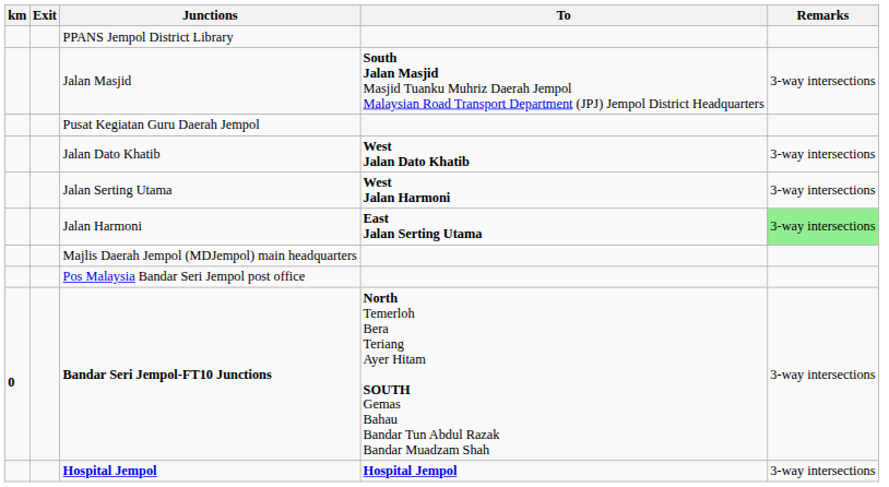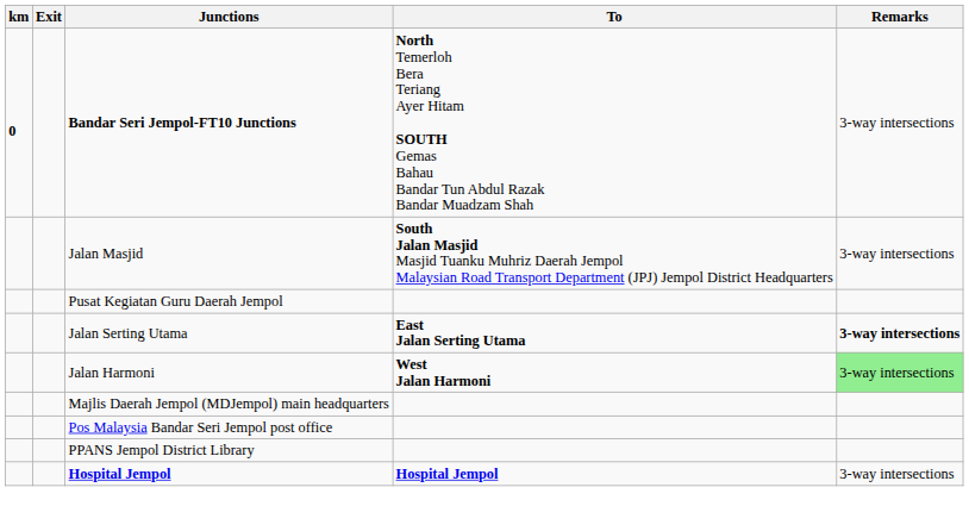 <table class="wikitable">
 <tr>
 <th>km</th>
 <th>Exit</th>
 <th>Junctions</th>
 <th>To</th>
 <th>Remarks</th>
 </tr>
 <tr>
+<td><br><strong>0</strong></td>
 <td></td>
-<td></td>
-<td>PPANS Jempol District Library</td>
-<td></td>
-<td></td>
+<td><strong>Bandar Seri Jempol-FT10 Junctions</strong></td>
+<td><strong>North</strong><br> Temerloh<br> Bera<br> Teriang<br> Ayer Hitam<br><br><strong>SOUTH</strong><br> Gemas<br> Bahau<br> Bandar Tun Abdul Razak<br> Bandar Muadzam Shah</td>
+<td>3-way intersections</td>
 </tr>
 <tr>
 <td></td>
 <td></td>
 <td>Jalan Masjid</td>
 <td><strong>South</strong><br><strong>Jalan Masjid</strong><br>Masjid Tuanku Muhriz Daerah Jempol <br><a href='#'>Malaysian Road Transport Department</a> (JPJ) Jempol District Headquarters</td>
 <td>3-way intersections</td>
 </tr>
 <tr>
 <td></td>
 <td></td>
 <td>Pusat Kegiatan Guru Daerah Jempol</td>
 <td></td>
 <td></td>
 </tr>
 <tr>
 <td></td>
 <td></td>
-<td>Jalan Dato Khatib</td>
-<td><strong>West</strong><br><strong>Jalan Dato Khatib</strong></td>
-<td>3-way intersections</td>
-</tr>
-<tr>
-<td></td>
-<td></td>
 <td>Jalan Serting Utama</td>
-<td><strong>West</strong><br><strong>Jalan Harmoni</strong></td>
-<td>3-way intersections</td>
+<td><strong>East</strong><br><strong>Jalan Serting Utama</strong></td>
+<td><strong>3-way intersections</strong></td>
 </tr>
 <tr>
 <td></td>
 <td></td>
 <td>Jalan Harmoni</td>
-<td><strong>East</strong><br><strong>Jalan Serting Utama</strong></td>
+<td><strong>West</strong><br><strong>Jalan Harmoni</strong></td>
 <td style="background: lightgreen;">3-way intersections</td>
 </tr>
 <tr>
 <td></td>
 <td></td>
 <td>Majlis Daerah Jempol (MDJempol) main headquarters</td>
 <td></td>
 <td></td>
 </tr>
 <tr>
 <td></td>
 <td></td>
 <td><a href='#'>Pos Malaysia</a> Bandar Seri Jempol post office</td>
 <td></td>
 <td></td>
 </tr>
 <tr>
-<td><br><strong>0</strong></td>
 <td></td>
-<td><strong>Bandar Seri Jempol-FT10 Junctions</strong></td>
-<td><strong>North</strong><br> Temerloh<br> Bera<br> Teriang<br> Ayer Hitam<br><br><strong>SOUTH</strong><br> Gemas<br> Bahau<br> Bandar Tun Abdul Razak<br> Bandar Muadzam Shah</td>
-<td>3-way intersections</td>
+<td></td>
+<td>PPANS Jempol District Library</td>
+<td></td>
+<td></td>
 </tr>
 <tr>
 <td></td>
 <td></td>
 <td><strong><a href='#'>Hospital Jempol</a></strong> </td>
 <td><strong><a href='#'>Hospital Jempol</a></strong> </td>
 <td>3-way intersections</td>
 </tr>
 </table>
